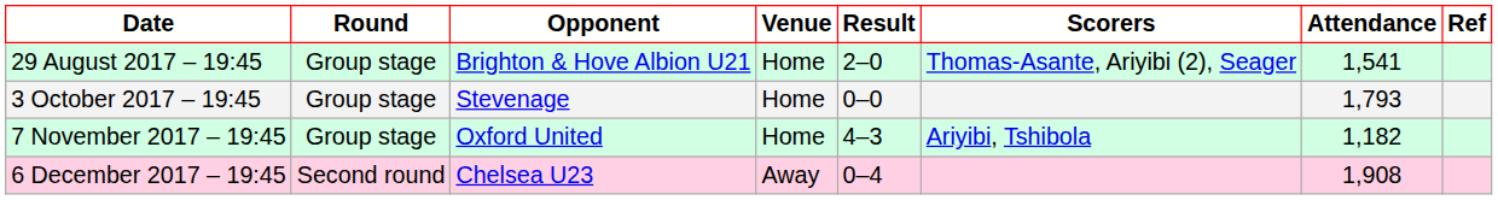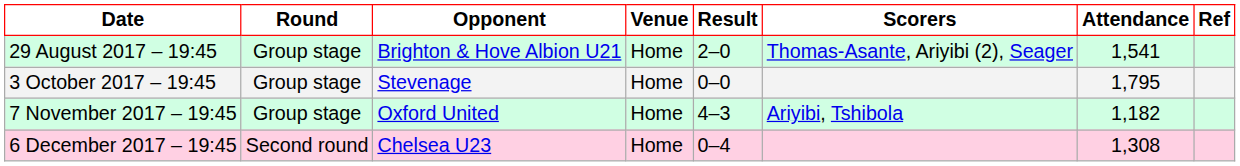 <table class="wikitable">
 <tr>
 <th style="background:#FFFFFF; color:black; border:1px solid red;">Date</th>
 <th style="background:#FFFFFF; color:black; border:1px solid red;">Round</th>
 <th style="background:#FFFFFF; color:black; border:1px solid red;">Opponent</th>
 <th style="background:#FFFFFF; color:black; border:1px solid red;">Venue</th>
 <th style="background:#FFFFFF; color:black; border:1px solid red;">Result</th>
 <th style="background:#FFFFFF; color:black; border:1px solid red;">Scorers</th>
 <th style="background:#FFFFFF; color:black; border:1px solid red;">Attendance</th>
 <th style="background:#FFFFFF; color:black; border:1px solid red;">Ref</th>
 </tr>
 <tr bgcolor = "#d0ffe3">
 <td>29 August 2017 – 19:45</td>
 <td align="center">Group stage</td>
 <td><a href='#'>Brighton & Hove Albion U21</a></td>
 <td>Home</td>
 <td>2–0</td>
 <td><a href='#'>Thomas-Asante</a>, Ariyibi (2), <a href='#'>Seager</a></td>
 <td align="center">1,541</td>
 <td></td>
 </tr>
 <tr bgcolor = "#f3f3f3">
 <td>3 October 2017 – 19:45</td>
 <td align="center">Group stage</td>
 <td><a href='#'>Stevenage</a></td>
 <td>Home</td>
 <td>0–0</td>
 <td> </td>
-<td align="center">1,793</td>
+<td align="center">1,795</td>
 <td></td>
 </tr>
 <tr bgcolor = "#d0ffe3">
 <td>7 November 2017 – 19:45</td>
 <td align="center">Group stage</td>
 <td><a href='#'>Oxford United</a></td>
 <td>Home</td>
 <td>4–3</td>
 <td><a href='#'>Ariyibi</a>, <a href='#'>Tshibola</a></td>
 <td align="center">1,182</td>
 <td></td>
 </tr>
 <tr bgcolor = "#ffd0e3">
 <td>6 December 2017 – 19:45</td>
 <td align="center">Second round</td>
 <td><a href='#'>Chelsea U23</a></td>
-<td>Away</td>
+<td>Home</td>
 <td>0–4</td>
 <td> </td>
-<td align="center">1,908</td>
+<td align="center">1,308</td>
 <td></td>
 </tr>
 </table>
